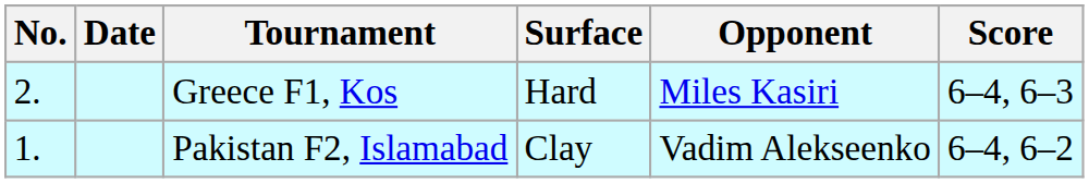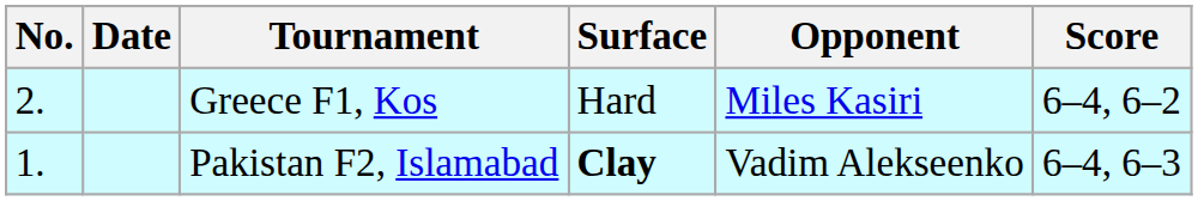 <table class="sortable wikitable">
 <tr>
 <th>No.</th>
 <th>Date</th>
 <th>Tournament</th>
 <th>Surface</th>
 <th>Opponent</th>
 <th class="unsortable">Score</th>
 </tr>
 <tr style="background:#cffcff;">
 <td>2.</td>
 <td></td>
 <td>Greece F1, <a href='#'>Kos</a></td>
 <td>Hard</td>
 <td> <a href='#'>Miles Kasiri</a></td>
-<td>6–4, 6–3</td>
+<td>6–4, 6–2</td>
 </tr>
 <tr style="background:#cffcff;">
 <td>1.</td>
 <td></td>
 <td>Pakistan F2, <a href='#'>Islamabad</a></td>
-<td>Clay</td>
+<td><strong>Clay</strong></td>
 <td> Vadim Alekseenko</td>
-<td>6–4, 6–2</td>
+<td>6–4, 6–3</td>
 </tr>
 </table>
